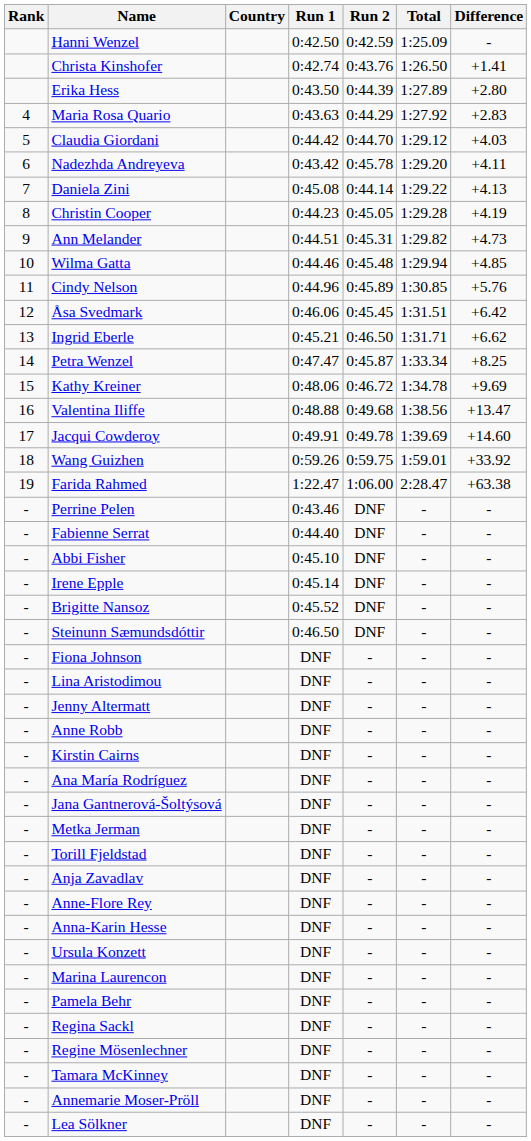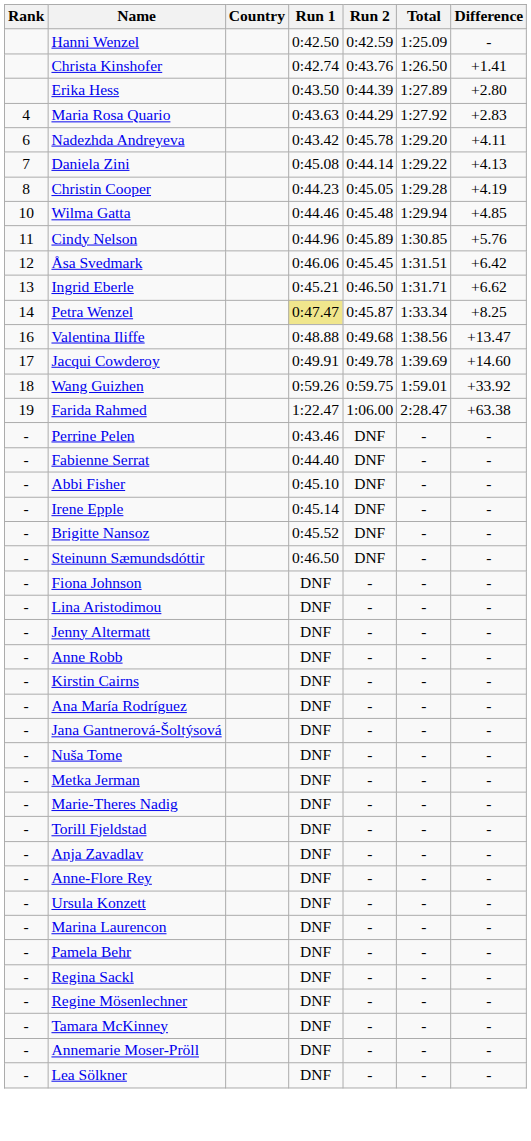 <table class="wikitable sortable" style="text-align:center">
 <tr>
 <th>Rank</th>
 <th>Name</th>
 <th>Country</th>
 <th>Run 1</th>
 <th>Run 2</th>
 <th>Total</th>
 <th>Difference</th>
 </tr>
 <tr>
 <td></td>
 <td align=left><a href='#'>Hanni Wenzel</a></td>
 <td align=left></td>
 <td>0:42.50</td>
 <td>0:42.59</td>
 <td>1:25.09</td>
 <td>-</td>
 </tr>
 <tr>
 <td></td>
 <td align=left><a href='#'>Christa Kinshofer</a></td>
 <td align=left></td>
 <td>0:42.74</td>
 <td>0:43.76</td>
 <td>1:26.50</td>
 <td>+1.41</td>
 </tr>
 <tr>
 <td></td>
 <td align=left><a href='#'>Erika Hess</a></td>
 <td align=left></td>
 <td>0:43.50</td>
 <td>0:44.39</td>
 <td>1:27.89</td>
 <td>+2.80</td>
 </tr>
 <tr>
 <td>4</td>
 <td align=left><a href='#'>Maria Rosa Quario</a></td>
 <td align=left></td>
 <td>0:43.63</td>
 <td>0:44.29</td>
 <td>1:27.92</td>
 <td>+2.83</td>
 </tr>
 <tr>
-<td>5</td>
-<td align=left><a href='#'>Claudia Giordani</a></td>
-<td align=left></td>
-<td>0:44.42</td>
-<td>0:44.70</td>
-<td>1:29.12</td>
-<td>+4.03</td>
-</tr>
-<tr>
 <td>6</td>
 <td align=left><a href='#'>Nadezhda Andreyeva</a></td>
 <td align=left></td>
 <td>0:43.42</td>
 <td>0:45.78</td>
 <td>1:29.20</td>
 <td>+4.11</td>
 </tr>
 <tr>
 <td>7</td>
 <td align=left><a href='#'>Daniela Zini</a></td>
 <td align=left></td>
 <td>0:45.08</td>
 <td>0:44.14</td>
 <td>1:29.22</td>
 <td>+4.13</td>
 </tr>
 <tr>
 <td>8</td>
 <td align=left><a href='#'>Christin Cooper</a></td>
 <td align=left></td>
 <td>0:44.23</td>
 <td>0:45.05</td>
 <td>1:29.28</td>
 <td>+4.19</td>
-</tr>
-<tr>
-<td>9</td>
-<td align=left><a href='#'>Ann Melander</a></td>
-<td align=left></td>
-<td>0:44.51</td>
-<td>0:45.31</td>
-<td>1:29.82</td>
-<td>+4.73</td>
 </tr>
 <tr>
 <td>10</td>
 <td align=left><a href='#'>Wilma Gatta</a></td>
 <td align=left></td>
 <td>0:44.46</td>
 <td>0:45.48</td>
 <td>1:29.94</td>
 <td>+4.85</td>
 </tr>
 <tr>
 <td>11</td>
 <td align=left><a href='#'>Cindy Nelson</a></td>
 <td align=left></td>
 <td>0:44.96</td>
 <td>0:45.89</td>
 <td>1:30.85</td>
 <td>+5.76</td>
 </tr>
 <tr>
 <td>12</td>
 <td align=left><a href='#'>Åsa Svedmark</a></td>
 <td align=left></td>
 <td>0:46.06</td>
 <td>0:45.45</td>
 <td>1:31.51</td>
 <td>+6.42</td>
 </tr>
 <tr>
 <td>13</td>
 <td align=left><a href='#'>Ingrid Eberle</a></td>
 <td align=left></td>
 <td>0:45.21</td>
 <td>0:46.50</td>
 <td>1:31.71</td>
 <td>+6.62</td>
 </tr>
 <tr>
 <td>14</td>
 <td align=left><a href='#'>Petra Wenzel</a></td>
 <td align=left></td>
-<td>0:47.47</td>
+<td style="background: khaki;">0:47.47</td>
 <td>0:45.87</td>
 <td>1:33.34</td>
 <td>+8.25</td>
-</tr>
-<tr>
-<td>15</td>
-<td align=left><a href='#'>Kathy Kreiner</a></td>
-<td align=left></td>
-<td>0:48.06</td>
-<td>0:46.72</td>
-<td>1:34.78</td>
-<td>+9.69</td>
 </tr>
 <tr>
 <td>16</td>
 <td align=left><a href='#'>Valentina Iliffe</a></td>
 <td align=left></td>
 <td>0:48.88</td>
 <td>0:49.68</td>
 <td>1:38.56</td>
 <td>+13.47</td>
 </tr>
 <tr>
 <td>17</td>
 <td align=left><a href='#'>Jacqui Cowderoy</a></td>
 <td align=left></td>
 <td>0:49.91</td>
 <td>0:49.78</td>
 <td>1:39.69</td>
 <td>+14.60</td>
 </tr>
 <tr>
 <td>18</td>
 <td align=left><a href='#'>Wang Guizhen</a></td>
 <td align=left></td>
 <td>0:59.26</td>
 <td>0:59.75</td>
 <td>1:59.01</td>
 <td>+33.92</td>
 </tr>
 <tr>
 <td>19</td>
 <td align=left><a href='#'>Farida Rahmed</a></td>
 <td align=left></td>
 <td>1:22.47</td>
 <td>1:06.00</td>
 <td>2:28.47</td>
 <td>+63.38</td>
 </tr>
 <tr>
 <td>-</td>
 <td align=left><a href='#'>Perrine Pelen</a></td>
 <td align=left></td>
 <td>0:43.46</td>
 <td>DNF</td>
 <td>-</td>
 <td>-</td>
 </tr>
 <tr>
 <td>-</td>
 <td align=left><a href='#'>Fabienne Serrat</a></td>
 <td align=left></td>
 <td>0:44.40</td>
 <td>DNF</td>
 <td>-</td>
 <td>-</td>
 </tr>
 <tr>
 <td>-</td>
 <td align=left><a href='#'>Abbi Fisher</a></td>
 <td align=left></td>
 <td>0:45.10</td>
 <td>DNF</td>
 <td>-</td>
 <td>-</td>
 </tr>
 <tr>
 <td>-</td>
 <td align=left><a href='#'>Irene Epple</a></td>
 <td align=left></td>
 <td>0:45.14</td>
 <td>DNF</td>
 <td>-</td>
 <td>-</td>
 </tr>
 <tr>
 <td>-</td>
 <td align=left><a href='#'>Brigitte Nansoz</a></td>
 <td align=left></td>
 <td>0:45.52</td>
 <td>DNF</td>
 <td>-</td>
 <td>-</td>
 </tr>
 <tr>
 <td>-</td>
 <td align=left><a href='#'>Steinunn Sæmundsdóttir</a></td>
 <td align=left></td>
 <td>0:46.50</td>
 <td>DNF</td>
 <td>-</td>
 <td>-</td>
 </tr>
 <tr>
 <td>-</td>
 <td align=left><a href='#'>Fiona Johnson</a></td>
 <td align=left></td>
 <td>DNF</td>
 <td>-</td>
 <td>-</td>
 <td>-</td>
 </tr>
 <tr>
 <td>-</td>
 <td align=left><a href='#'>Lina Aristodimou</a></td>
 <td align=left></td>
 <td>DNF</td>
 <td>-</td>
 <td>-</td>
 <td>-</td>
 </tr>
 <tr>
 <td>-</td>
 <td align=left><a href='#'>Jenny Altermatt</a></td>
 <td align=left></td>
 <td>DNF</td>
 <td>-</td>
 <td>-</td>
 <td>-</td>
 </tr>
 <tr>
 <td>-</td>
 <td align=left><a href='#'>Anne Robb</a></td>
 <td align=left></td>
 <td>DNF</td>
 <td>-</td>
 <td>-</td>
 <td>-</td>
 </tr>
 <tr>
 <td>-</td>
 <td align=left><a href='#'>Kirstin Cairns</a></td>
 <td align=left></td>
 <td>DNF</td>
 <td>-</td>
 <td>-</td>
 <td>-</td>
 </tr>
 <tr>
 <td>-</td>
 <td align=left><a href='#'>Ana María Rodríguez</a></td>
 <td align=left></td>
 <td>DNF</td>
 <td>-</td>
 <td>-</td>
 <td>-</td>
 </tr>
 <tr>
 <td>-</td>
 <td align=left><a href='#'>Jana Gantnerová-Šoltýsová</a></td>
 <td align=left></td>
 <td>DNF</td>
 <td>-</td>
 <td>-</td>
 <td>-</td>
 </tr>
 <tr>
 <td>-</td>
+<td align=left><a href='#'>Nuša Tome</a></td>
+<td align=left></td>
+<td>DNF</td>
+<td>-</td>
+<td>-</td>
+<td>-</td>
+</tr>
+<tr>
+<td>-</td>
 <td align=left><a href='#'>Metka Jerman</a></td>
+<td align=left></td>
+<td>DNF</td>
+<td>-</td>
+<td>-</td>
+<td>-</td>
+</tr>
+<tr>
+<td>-</td>
+<td align=left><a href='#'>Marie-Theres Nadig</a></td>
 <td align=left></td>
 <td>DNF</td>
 <td>-</td>
 <td>-</td>
 <td>-</td>
 </tr>
 <tr>
 <td>-</td>
 <td align=left><a href='#'>Torill Fjeldstad</a></td>
 <td align=left></td>
 <td>DNF</td>
 <td>-</td>
 <td>-</td>
 <td>-</td>
 </tr>
 <tr>
 <td>-</td>
 <td align=left><a href='#'>Anja Zavadlav</a></td>
 <td align=left></td>
 <td>DNF</td>
 <td>-</td>
 <td>-</td>
 <td>-</td>
 </tr>
 <tr>
 <td>-</td>
 <td align=left><a href='#'>Anne-Flore Rey</a></td>
-<td align=left></td>
-<td>DNF</td>
-<td>-</td>
-<td>-</td>
-<td>-</td>
-</tr>
-<tr>
-<td>-</td>
-<td align=left><a href='#'>Anna-Karin Hesse</a></td>
 <td align=left></td>
 <td>DNF</td>
 <td>-</td>
 <td>-</td>
 <td>-</td>
 </tr>
 <tr>
 <td>-</td>
 <td align=left><a href='#'>Ursula Konzett</a></td>
 <td align=left></td>
 <td>DNF</td>
 <td>-</td>
 <td>-</td>
 <td>-</td>
 </tr>
 <tr>
 <td>-</td>
 <td align=left><a href='#'>Marina Laurencon</a></td>
 <td align=left></td>
 <td>DNF</td>
 <td>-</td>
 <td>-</td>
 <td>-</td>
 </tr>
 <tr>
 <td>-</td>
 <td align=left><a href='#'>Pamela Behr</a></td>
 <td align=left></td>
 <td>DNF</td>
 <td>-</td>
 <td>-</td>
 <td>-</td>
 </tr>
 <tr>
 <td>-</td>
 <td align=left><a href='#'>Regina Sackl</a></td>
 <td align=left></td>
 <td>DNF</td>
 <td>-</td>
 <td>-</td>
 <td>-</td>
 </tr>
 <tr>
 <td>-</td>
 <td align=left><a href='#'>Regine Mösenlechner</a></td>
 <td align=left></td>
 <td>DNF</td>
 <td>-</td>
 <td>-</td>
 <td>-</td>
 </tr>
 <tr>
 <td>-</td>
 <td align=left><a href='#'>Tamara McKinney</a></td>
 <td align=left></td>
 <td>DNF</td>
 <td>-</td>
 <td>-</td>
 <td>-</td>
 </tr>
 <tr>
 <td>-</td>
 <td align=left><a href='#'>Annemarie Moser-Pröll</a></td>
 <td align=left></td>
 <td>DNF</td>
 <td>-</td>
 <td>-</td>
 <td>-</td>
 </tr>
 <tr>
 <td>-</td>
 <td align=left><a href='#'>Lea Sölkner</a></td>
 <td align=left></td>
 <td>DNF</td>
 <td>-</td>
 <td>-</td>
 <td>-</td>
 </tr>
 </table>
